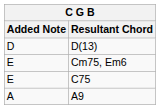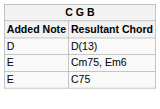 <table class="wikitable">
 <tr>
 <th colspan="2">C G B</th>
 </tr>
 <tr>
 <th>Added Note</th>
 <th>Resultant Chord</th>
 </tr>
 <tr>
 <td>D</td>
 <td>D(13)</td>
 </tr>
 <tr>
 <td>E</td>
 <td>Cm75, Em6</td>
 </tr>
 <tr>
 <td>E</td>
 <td>C75</td>
 </tr>
-<tr>
-<td>A</td>
-<td>A9</td>
-</tr>
 </table>
